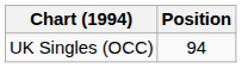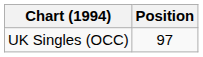 <table class="wikitable sortable">
 <tr>
 <th>Chart (1994)</th>
 <th>Position</th>
 </tr>
 <tr>
 <td>UK Singles (OCC)</td>
-<td style="text-align:center;">94</td>
+<td style="text-align:center;">97</td>
 </tr>
 </table>
